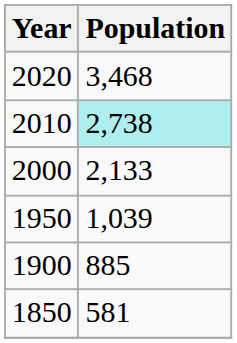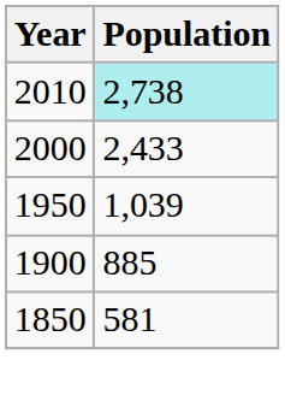 <table class="wikitable">
 <tr>
 <th>Year</th>
 <th>Population</th>
-</tr>
-<tr>
-<td>2020</td>
-<td>3,468</td>
 </tr>
 <tr>
 <td>2010</td>
 <td style="background: paleturquoise;">2,738</td>
 </tr>
 <tr>
 <td>2000</td>
-<td>2,133</td>
+<td>2,433</td>
 </tr>
 <tr>
 <td>1950</td>
 <td>1,039</td>
 </tr>
 <tr>
 <td>1900</td>
 <td>885</td>
 </tr>
 <tr>
 <td>1850</td>
 <td>581</td>
 </tr>
 <tr>
 </tr>
 </table>
